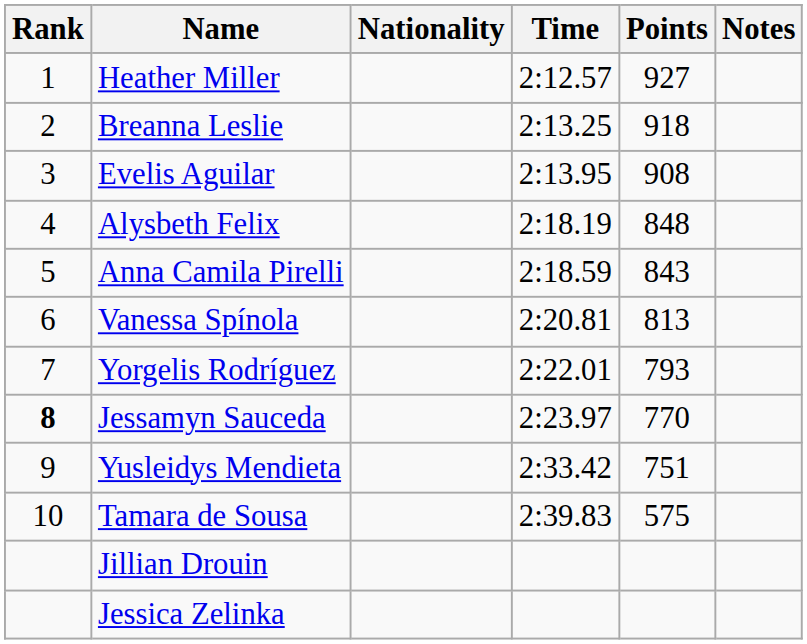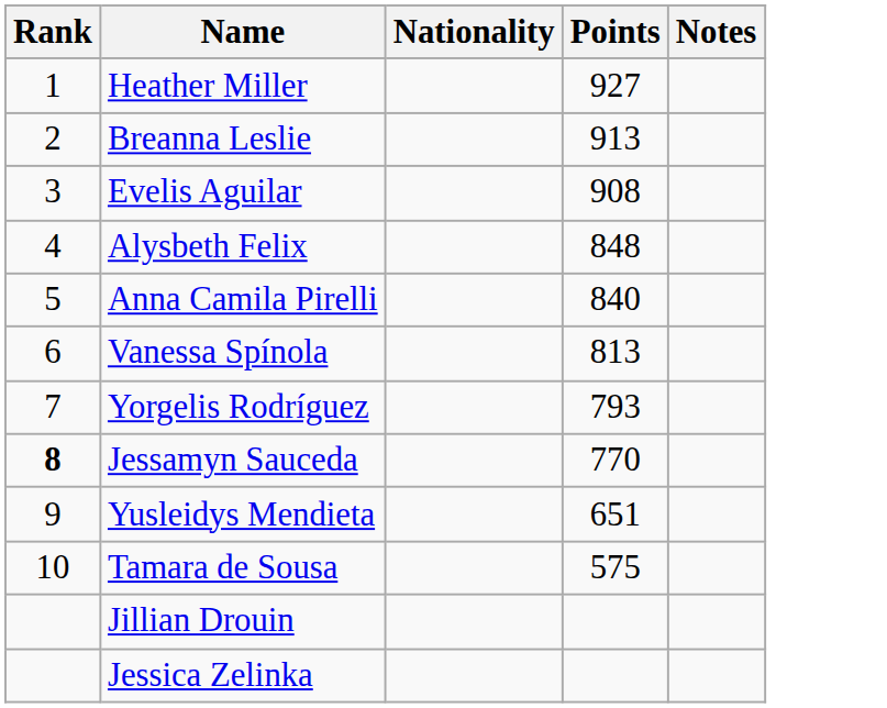 <table class="wikitable sortable" style="text-align:center">
 <tr>
 <th>Rank</th>
 <th>Name</th>
 <th>Nationality</th>
-<th>Time</th>
 <th>Points</th>
 <th>Notes</th>
 </tr>
 <tr>
 <td>1</td>
 <td align=left><a href='#'>Heather Miller</a></td>
 <td align=left></td>
-<td>2:12.57</td>
 <td>927</td>
 <td></td>
 </tr>
 <tr>
 <td>2</td>
 <td align=left><a href='#'>Breanna Leslie</a></td>
 <td align=left></td>
-<td>2:13.25</td>
-<td>918</td>
+<td>913</td>
 <td></td>
 </tr>
 <tr>
 <td>3</td>
 <td align=left><a href='#'>Evelis Aguilar</a></td>
 <td align=left></td>
-<td>2:13.95</td>
 <td>908</td>
 <td></td>
 </tr>
 <tr>
 <td>4</td>
 <td align=left><a href='#'>Alysbeth Felix</a></td>
 <td align=left></td>
-<td>2:18.19</td>
 <td>848</td>
 <td></td>
 </tr>
 <tr>
 <td>5</td>
 <td align=left><a href='#'>Anna Camila Pirelli</a></td>
 <td align=left></td>
-<td>2:18.59</td>
-<td>843</td>
+<td>840</td>
 <td></td>
 </tr>
 <tr>
 <td>6</td>
 <td align=left><a href='#'>Vanessa Spínola</a></td>
 <td align=left></td>
-<td>2:20.81</td>
 <td>813</td>
 <td></td>
 </tr>
 <tr>
 <td>7</td>
 <td align=left><a href='#'>Yorgelis Rodríguez</a></td>
 <td align=left></td>
-<td>2:22.01</td>
 <td>793</td>
 <td></td>
 </tr>
 <tr>
 <td><strong>8</strong></td>
 <td align=left><a href='#'>Jessamyn Sauceda</a></td>
 <td align=left></td>
-<td>2:23.97</td>
 <td>770</td>
 <td></td>
 </tr>
 <tr>
 <td>9</td>
 <td align=left><a href='#'>Yusleidys Mendieta</a></td>
 <td align=left></td>
-<td>2:33.42</td>
-<td>751</td>
+<td>651</td>
 <td></td>
 </tr>
 <tr>
 <td>10</td>
 <td align=left><a href='#'>Tamara de Sousa</a></td>
 <td align=left></td>
-<td>2:39.83</td>
 <td>575</td>
 <td></td>
 </tr>
 <tr>
 <td></td>
 <td align=left><a href='#'>Jillian Drouin</a></td>
 <td align=left></td>
 <td></td>
 <td></td>
-<td></td>
 </tr>
 <tr>
 <td></td>
 <td align=left><a href='#'>Jessica Zelinka</a></td>
 <td align=left></td>
 <td></td>
 <td></td>
-<td></td>
 </tr>
 </table>
